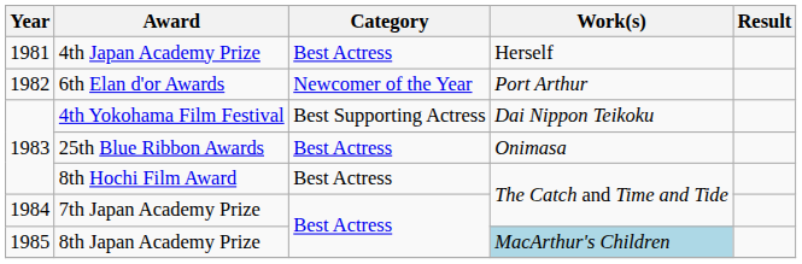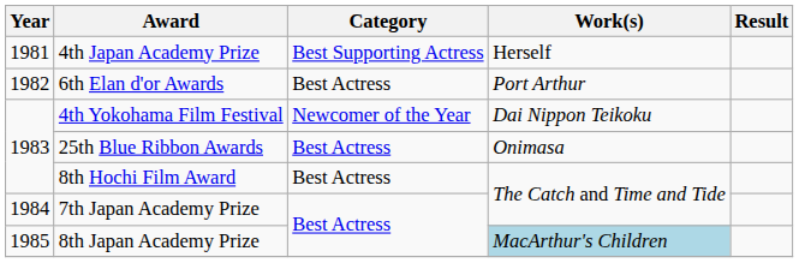 <table class="wikitable sortable">
 <tr>
 <th>Year</th>
 <th>Award</th>
 <th>Category</th>
 <th>Work(s)</th>
 <th>Result</th>
 </tr>
 <tr>
 <td>1981</td>
 <td>4th <a href='#'>Japan Academy Prize</a></td>
-<td><a href='#'>Best Actress</a></td>
+<td><a href='#'>Best Supporting Actress</a></td>
 <td>Herself</td>
 <td></td>
 </tr>
 <tr>
 <td>1982</td>
 <td>6th <a href='#'>Elan d'or Awards</a></td>
-<td><a href='#'>Newcomer of the Year</a></td>
+<td>Best Actress</td>
 <td><em>Port Arthur</em></td>
 <td></td>
 </tr>
 <tr>
 <td rowspan=3>1983</td>
 <td><a href='#'>4th Yokohama Film Festival</a></td>
-<td>Best Supporting Actress</td>
+<td><a href='#'>Newcomer of the Year</a></td>
 <td><em>Dai Nippon Teikoku</em></td>
 <td></td>
 </tr>
 <tr>
 <td>25th <a href='#'>Blue Ribbon Awards</a></td>
 <td><a href='#'>Best Actress</a></td>
 <td><em>Onimasa</em></td>
 <td></td>
 </tr>
 <tr>
 <td>8th <a href='#'>Hochi Film Award</a></td>
 <td>Best Actress</td>
 <td rowspan=2><em>The Catch</em> and <em>Time and Tide</em></td>
 <td></td>
 </tr>
 <tr>
 <td>1984</td>
 <td>7th Japan Academy Prize</td>
 <td rowspan=2><a href='#'>Best Actress</a></td>
 <td></td>
 </tr>
 <tr>
 <td>1985</td>
 <td>8th Japan Academy Prize</td>
 <td style="background: lightblue;"><em>MacArthur's Children</em></td>
 <td></td>
 </tr>
 <tr>
 </tr>
 </table>
